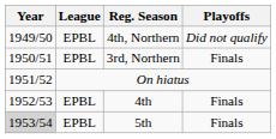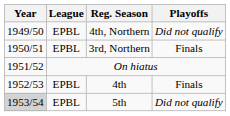 <table class="wikitable" style="text-align:center">
 <tr>
 <th>Year</th>
 <th>League</th>
 <th>Reg. Season</th>
 <th>Playoffs</th>
 </tr>
 <tr>
 <td>1949/50</td>
 <td>EPBL</td>
 <td>4th, Northern</td>
 <td><em>Did not qualify</em></td>
 </tr>
 <tr>
 <td>1950/51</td>
 <td>EPBL</td>
 <td>3rd, Northern</td>
 <td>Finals</td>
 </tr>
 <tr>
 <td>1951/52</td>
 <td colspan=3><em>On hiatus</em></td>
 </tr>
 <tr>
 <td>1952/53</td>
 <td>EPBL</td>
 <td>4th</td>
 <td>Finals</td>
 </tr>
 <tr>
 <td style="background: lightgrey;">1953/54</td>
 <td>EPBL</td>
 <td>5th</td>
-<td>Finals</td>
+<td><em>Did not qualify</em></td>
 </tr>
 </table>
